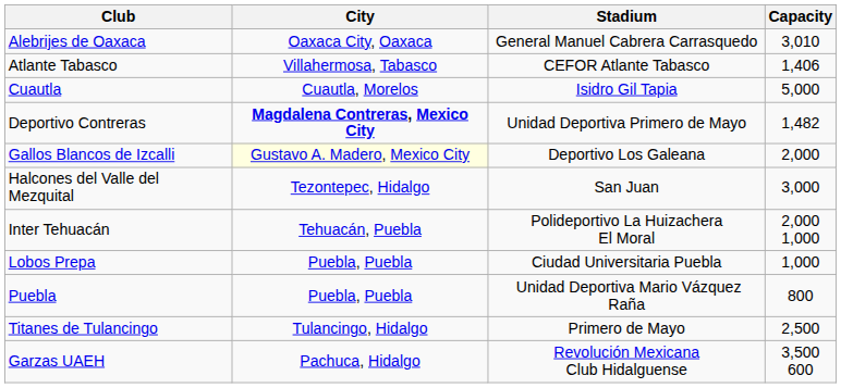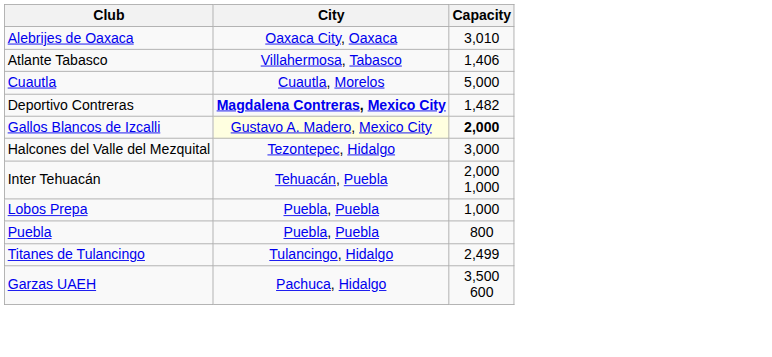 <table class="wikitable sortable" style="text-align: center;">
 <tr>
 <th>Club</th>
 <th>City</th>
-<th>Stadium</th>
 <th>Capacity</th>
 </tr>
 <tr>
 <td align="left"><a href='#'>Alebrijes de Oaxaca</a></td>
 <td><a href='#'>Oaxaca City</a>, <a href='#'>Oaxaca</a></td>
-<td>General Manuel Cabrera Carrasquedo</td>
 <td>3,010</td>
 </tr>
 <tr>
 <td align="left">Atlante Tabasco</td>
 <td><a href='#'>Villahermosa</a>, <a href='#'>Tabasco</a></td>
-<td>CEFOR Atlante Tabasco</td>
 <td>1,406</td>
 </tr>
 <tr>
 <td align="left"><a href='#'>Cuautla</a></td>
 <td><a href='#'>Cuautla</a>, <a href='#'>Morelos</a></td>
-<td><a href='#'>Isidro Gil Tapia</a></td>
 <td>5,000</td>
 </tr>
 <tr>
 <td align="left">Deportivo Contreras</td>
 <td><strong><a href='#'>Magdalena Contreras</a>, <a href='#'>Mexico City</a></strong></td>
-<td>Unidad Deportiva Primero de Mayo</td>
 <td>1,482</td>
 </tr>
 <tr>
 <td align="left"><a href='#'>Gallos Blancos de Izcalli</a></td>
 <td style="background: lightyellow;"><a href='#'>Gustavo A. Madero</a>, <a href='#'>Mexico City</a></td>
-<td>Deportivo Los Galeana</td>
-<td>2,000</td>
+<td><strong>2,000</strong></td>
 </tr>
 <tr>
 <td align="left">Halcones del Valle del Mezquital</td>
 <td><a href='#'>Tezontepec</a>, <a href='#'>Hidalgo</a></td>
-<td>San Juan</td>
 <td>3,000</td>
 </tr>
 <tr>
 <td align="left">Inter Tehuacán</td>
 <td><a href='#'>Tehuacán</a>, <a href='#'>Puebla</a></td>
-<td>Polideportivo La Huizachera<br>El Moral</td>
 <td>2,000<br>1,000</td>
 </tr>
 <tr>
 <td align="left"><a href='#'>Lobos Prepa</a></td>
 <td><a href='#'>Puebla</a>, <a href='#'>Puebla</a></td>
-<td>Ciudad Universitaria Puebla</td>
 <td>1,000</td>
 </tr>
 <tr>
 <td align="left"><a href='#'>Puebla</a></td>
 <td> <a href='#'>Puebla</a>, <a href='#'>Puebla</a> </td>
-<td> Unidad Deportiva Mario Vázquez Raña</td>
 <td>800</td>
 </tr>
 <tr>
 <td align="left"><a href='#'>Titanes de Tulancingo</a></td>
 <td><a href='#'>Tulancingo</a>, <a href='#'>Hidalgo</a></td>
-<td>Primero de Mayo</td>
-<td>2,500</td>
+<td>2,499</td>
 </tr>
 <tr>
 <td align="left"><a href='#'>Garzas UAEH</a></td>
 <td><a href='#'>Pachuca</a>, <a href='#'>Hidalgo</a></td>
-<td><a href='#'>Revolución Mexicana</a><br>Club Hidalguense</td>
 <td>3,500<br>600</td>
 </tr>
 </table>
